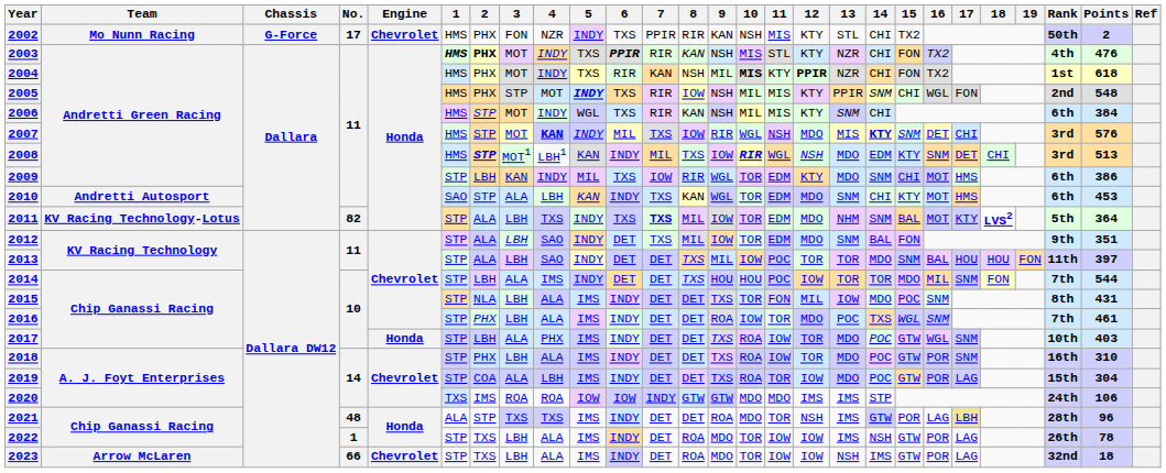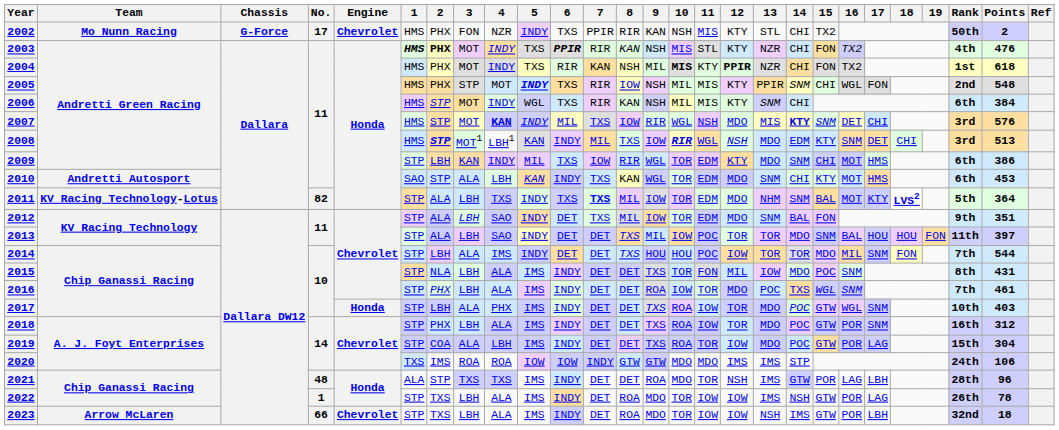 <table class="wikitable" style="text-align:center; font-size:85%">
 <tr>
 <th>Year</th>
 <th>Team</th>
 <th>Chassis</th>
 <th>No.</th>
 <th>Engine</th>
 <th>1</th>
 <th>2</th>
 <th>3</th>
 <th>4</th>
 <th>5</th>
 <th>6</th>
 <th>7</th>
 <th>8</th>
 <th>9</th>
 <th>10</th>
 <th>11</th>
 <th>12</th>
 <th>13</th>
 <th>14</th>
 <th>15</th>
 <th>16</th>
 <th>17</th>
 <th>18</th>
 <th>19</th>
 <th>Rank</th>
 <th>Points</th>
 <th>Ref</th>
 </tr>
 <tr>
 <th><a href='#'>2002</a></th>
 <th nowrap><a href='#'>Mo Nunn Racing</a></th>
 <th nowrap><a href='#'>G-Force</a></th>
 <th>17</th>
 <th><a href='#'>Chevrolet</a></th>
 <td>HMS</td>
 <td>PHX</td>
 <td>FON</td>
 <td>NZR</td>
 <td style="background:#efcfff;"><a href='#'>INDY</a><br></td>
 <td>TXS</td>
 <td>PPIR</td>
 <td>RIR</td>
 <td>KAN</td>
 <td>NSH</td>
 <td><a href='#'>MIS</a></td>
 <td>KTY</td>
 <td>STL</td>
 <td>CHI</td>
 <td>TX2</td>
 <td colspan=4></td>
 <th style="background:#cfcfff;">50th</th>
 <th style="background:#cfcfff;">2</th>
 <th></th>
 </tr>
 <tr>
 <th><a href='#'>2003</a></th>
 <th rowspan=7 nowrap><a href='#'>Andretti Green Racing</a></th>
 <th rowspan=9><a href='#'>Dallara</a></th>
 <th rowspan=8>11</th>
 <th rowspan=9><a href='#'>Honda</a></th>
 <td style="background:#dfffdf;"><strong><em>HMS</em></strong><br></td>
 <td style="background:#ffffbf;"><strong>PHX</strong><br></td>
 <td style="background:#efcfff;">MOT<br></td>
 <td style="background:#ffdf9f;"><a href='#'><em>INDY</em></a><br></td>
 <td style="background:#dfdfdf;">TXS<br></td>
 <td style="background:#dfdfdf;"><strong><em>PPIR</em></strong><br></td>
 <td style="background:#dfffdf;">RIR<br></td>
 <td style="background:#dfffdf;"><em>KAN</em><br></td>
 <td style="background:#cfeaff;">NSH<br></td>
 <td style="background:#efcfff;"><a href='#'>MIS</a><br></td>
 <td style="background:#dfdfdf;">STL<br></td>
 <td style="background:#cfeaff;">KTY<br></td>
 <td style="background:#efcfff;">NZR<br></td>
 <td style="background:#cfeaff;">CHI<br></td>
 <td style="background:#ffdf9f;">FON<br></td>
 <td style="background:#cfcfff;"><em>TX2</em><br></td>
 <td colspan=3></td>
 <th style="background:#dfffdf;">4th</th>
 <th style="background:#dfffdf;">476</th>
 <th></th>
 </tr>
 <tr>
 <th><a href='#'>2004</a></th>
 <td style="background:#cfeaff;">HMS<br></td>
 <td style="background:#ffffbf;">PHX<br></td>
 <td style="background:#dfdfdf;">MOT<br></td>
 <td style="background:#dfdfdf;"><a href='#'>INDY</a><br></td>
 <td style="background:#ffffbf;">TXS<br></td>
 <td style="background:#dfffdf;">RIR<br></td>
 <td style="background:#ffdf9f;">KAN<br></td>
 <td style="background:#ffffbf;">NSH<br></td>
 <td style="background:#dfffdf;">MIL<br></td>
 <td style="background:#dfdfdf;"><strong>MIS</strong><br></td>
 <td style="background:#dfffdf;">KTY<br></td>
 <td style="background:#dfffdf;"><strong>PPIR</strong><br></td>
 <td style="background:#dfdfdf;">NZR<br></td>
 <td style="background:#ffdf9f;">CHI<br></td>
 <td style="background:#dfdfdf;">FON<br></td>
 <td style="background:#dfdfdf;">TX2<br></td>
 <td colspan=3></td>
 <th style="background:#ffffbf;">1st</th>
 <th style="background:#ffffbf;">618</th>
 <th></th>
 </tr>
 <tr>
 <th><a href='#'>2005</a></th>
 <td style="background:#ffdf9f;">HMS<br></td>
 <td style="background:#ffdf9f;">PHX<br></td>
 <td style="background:#dfdfdf;">STP<br></td>
 <td style="background:#cfeaff;">MOT<br></td>
 <td style="background:#cfeaff;"><strong><em><a href='#'>INDY</a></em></strong><br></td>
 <td style="background:#ffdf9f;">TXS<br></td>
 <td style="background:#efcfff;">RIR<br></td>
 <td style="background:#ffffbf;"><a href='#'>IOW</a><br></td>
 <td style="background:#efcfff;">NSH<br></td>
 <td style="background:#dfffdf;">MIL<br></td>
 <td style="background:#dfffdf;">MIS<br></td>
 <td style="background:#efcfff;">KTY<br></td>
 <td style="background:#ffdf9f;">PPIR<br></td>
 <td style="background:#ffffbf;"><em>SNM</em><br></td>
 <td style="background:#dfffdf;">CHI<br></td>
 <td style="background:#dfdfdf;">WGL<br></td>
 <td style="background:#dfdfdf;">FON<br></td>
 <td colspan=2></td>
 <th style="background:#dfdfdf;">2nd</th>
 <th style="background:#dfdfdf;">548</th>
 <th></th>
 </tr>
 <tr>
 <th><a href='#'>2006</a></th>
 <td style="background:#efcfff;"><a href='#'>HMS</a><br></td>
 <td style="background:#ffdf9f;"><em><a href='#'>STP</a></em><br></td>
 <td style="background:#ffdf9f;">MOT<br></td>
 <td style="background:#dfffdf;"><a href='#'>INDY</a><br></td>
 <td style="background:#cfcfff;">WGL<br></td>
 <td style="background:#cfeaff;">TXS<br></td>
 <td style="background:#efcfff;">RIR<br></td>
 <td style="background:#dfffdf;">KAN<br></td>
 <td style="background:#cfcfff;">NSH<br></td>
 <td style="background:#ffffbf;">MIL<br></td>
 <td style="background:#dfffdf;">MIS<br></td>
 <td style="background:#dfffdf;">KTY<br></td>
 <td style="background:#cfcfff;"><em>SNM</em><br></td>
 <td style="background:#cfeaff;">CHI<br></td>
 <td colspan=5></td>
 <th style="background:#cfeaff;">6th</th>
 <th style="background:#cfeaff;">384</th>
 <th></th>
 </tr>
 <tr>
 <th><a href='#'>2007</a></th>
 <td style="background:#dfffdf;"><a href='#'>HMS</a><br></td>
 <td style="background:#ffdf9f;"><a href='#'>STP</a><br></td>
 <td style="background:#ffffbf;"><a href='#'>MOT</a><br></td>
 <td style="background:#cfcfff;"><strong><a href='#'>KAN</a></strong><br></td>
 <td style="background:#cfcfff;"><em><a href='#'>INDY</a></em><br></td>
 <td style="background:#ffffbf;"><a href='#'>MIL</a><br></td>
 <td style="background:#dfdfdf;"><a href='#'>TXS</a><br></td>
 <td style="background:#efcfff;"><a href='#'>IOW</a><br></td>
 <td style="background:#dfffdf;"><a href='#'>RIR</a><br></td>
 <td style="background:#dfffdf;"><a href='#'>WGL</a><br></td>
 <td style="background:#efcfff;"><a href='#'>NSH</a><br></td>
 <td style="background:#dfffdf;"><a href='#'>MDO</a><br></td>
 <td style="background:#ffffbf;"><a href='#'>MIS</a><br></td>
 <td style="background:#ffffbf;"><strong><a href='#'>KTY</a></strong><br></td>
 <td style="background:#dfffdf;"><em><a href='#'>SNM</a></em><br></td>
 <td style="background:#ffffbf;"><a href='#'>DET</a><br></td>
 <td style="background:#cfeaff;"><a href='#'>CHI</a><br></td>
 <td colspan=2></td>
 <th style="background:#ffdf9f;">3rd</th>
 <th style="background:#ffdf9f;">576</th>
 <th></th>
 </tr>
 <tr>
 <th><a href='#'>2008</a></th>
 <td style="background:#cfeaff;"><a href='#'>HMS</a><br></td>
 <td style="background:#ffdf9f;"><strong><em><a href='#'>STP</a></em></strong><br></td>
 <td style="background:#dfffdf;"><a href='#'>MOT</a><sup>1</sup><br></td>
 <td><a href='#'>LBH</a><sup>1</sup><br></td>
 <td style="background:#dfdfdf;"><a href='#'>KAN</a><br></td>
 <td style="background:#efcfff;"><a href='#'>INDY</a><br></td>
 <td style="background:#ffdf9f;"><a href='#'>MIL</a><br></td>
 <td style="background:#dfffdf;"><a href='#'>TXS</a><br></td>
 <td style="background:#efcfff;"><a href='#'>IOW</a><br></td>
 <td style="background:#ffffbf;"><strong><em><a href='#'>RIR</a></em></strong><br></td>
 <td style="background:#ffdf9f;"><a href='#'>WGL</a><br></td>
 <td style="background:#dfffdf;"><em><a href='#'>NSH</a></em><br></td>
 <td style="background:#cfeaff;"><a href='#'>MDO</a><br></td>
 <td style="background:#cfeaff;"><a href='#'>EDM</a><br></td>
 <td style="background:#cfeaff;"><a href='#'>KTY</a><br></td>
 <td style="background:#ffdf9f;"><a href='#'>SNM</a><br></td>
 <td style="background:#ffdf9f;"><a href='#'>DET</a><br></td>
 <td style="background:#dfffdf;"><a href='#'>CHI</a><br></td>
 <td></td>
 <th style="background:#ffdf9f;">3rd</th>
 <th style="background:#ffdf9f;">513</th>
 <th></th>
 </tr>
 <tr>
 <th><a href='#'>2009</a></th>
 <td style="background:#dfffdf;"><a href='#'>STP</a><br></td>
 <td style="background:#ffdf9f;"><a href='#'>LBH</a><br></td>
 <td style="background:#ffdf9f;"><a href='#'>KAN</a><br></td>
 <td style="background:#efcfff;"><a href='#'>INDY</a><br></td>
 <td style="background:#efcfff;"><a href='#'>MIL</a><br></td>
 <td style="background:#cfeaff;"><a href='#'>TXS</a><br></td>
 <td style="background:#efcfff;"><a href='#'>IOW</a><br></td>
 <td style="background:#cfeaff;"><a href='#'>RIR</a><br></td>
 <td style="background:#cfeaff;"><a href='#'>WGL</a><br></td>
 <td style="background:#efcfff;"><a href='#'>TOR</a><br></td>
 <td style="background:#efcfff;"><a href='#'>EDM</a><br></td>
 <td style="background:#ffdf9f;"><a href='#'>KTY</a><br></td>
 <td style="background:#cfeaff;"><a href='#'>MDO</a><br></td>
 <td style="background:#cfeaff;"><a href='#'>SNM</a><br></td>
 <td style="background:#cfcfff;"><a href='#'>CHI</a><br></td>
 <td style="background:#cfcfff;"><a href='#'>MOT</a><br></td>
 <td style="background:#dfffdf;"><a href='#'>HMS</a><br></td>
 <td colspan=2></td>
 <th style="background:#cfeaff;">6th</th>
 <th style="background:#cfeaff;">386</th>
 <th></th>
 </tr>
 <tr>
 <th><a href='#'>2010</a></th>
 <th nowrap><a href='#'>Andretti Autosport</a></th>
 <td style="background:#cfeaff;"><a href='#'>SAO</a><br></td>
 <td style="background:#cfeaff;"><a href='#'>STP</a><br></td>
 <td style="background:#cfeaff;"><a href='#'>ALA</a><br></td>
 <td style="background:#dfffdf;"><a href='#'>LBH</a><br></td>
 <td style="background:#ffdf9f;"><em><a href='#'>KAN</a></em><br></td>
 <td style="background:#cfcfff;"><a href='#'>INDY</a><br></td>
 <td style="background:#cfeaff;"><a href='#'>TXS</a><br></td>
 <td style="background:#ffffbf;">KAN<br></td>
 <td style="background:#cfcfff;"><a href='#'>WGL</a><br></td>
 <td style="background:#dfffdf;"><a href='#'>TOR</a><br></td>
 <td style="background:#cfcfff;"><a href='#'>EDM</a><br></td>
 <td style="background:#cfcfff;"><a href='#'>MDO</a><br></td>
 <td style="background:#cfeaff;"><a href='#'>SNM</a><br></td>
 <td style="background:#dfffdf;"><a href='#'>CHI</a><br></td>
 <td style="background:#dfffdf;"><a href='#'>KTY</a><br></td>
 <td style="background:#cfeaff;"><a href='#'>MOT</a><br></td>
 <td style="background:#ffdf9f;"><a href='#'>HMS</a><br></td>
 <td colspan=2></td>
 <th style="background:#cfeaff;">6th</th>
 <th style="background:#cfeaff;">453</th>
 <th></th>
 </tr>
 <tr>
 <th><a href='#'>2011</a></th>
 <th nowrap><a href='#'>KV Racing Technology</a>-<a href='#'>Lotus</a></th>
 <th>82</th>
 <td style="background:#ffdf9f;"><a href='#'>STP</a><br></td>
 <td style="background:#cfeaff;"><a href='#'>ALA</a><br></td>
 <td style="background:#cfeaff;"><a href='#'>LBH</a><br></td>
 <td style="background:#CFCFFF;"><a href='#'>TXS</a><br></td>
 <td style="background:#dfffdf;"><a href='#'>INDY</a><br></td>
 <td style="background:#cfcfff;"><a href='#'>TXS</a><br></td>
 <td style="background:#dfffdf;"><strong><a href='#'>TXS</a></strong><br></td>
 <td style="background:#efcfff;"><a href='#'>MIL</a><br></td>
 <td style="background:#dfdfdf;"><a href='#'>IOW</a><br></td>
 <td style="background:#efcfff;"><a href='#'>TOR</a><br></td>
 <td style="background:#dfffdf;"><a href='#'>EDM</a><br></td>
 <td style="background:#dfffdf;"><a href='#'>MDO</a><br></td>
 <td style="background:#efcfff;"><a href='#'>NHM</a><br></td>
 <td style="background:#efcfff;"><a href='#'>SNM</a><br></td>
 <td style="background:#ffdf9f;"><a href='#'>BAL</a><br></td>
 <td style="background:#cfcfff;"><a href='#'>MOT</a><br></td>
 <td style="background:#cfcfff;"><a href='#'>KTY</a><br></td>
 <td style="background:#fff;"><strong><a href='#'>LVS<sup>2</sup></a></strong><br></td>
 <td></td>
 <th style="background:#dfffdf;">5th</th>
 <th style="background:#dfffdf;">364</th>
 <th></th>
 </tr>
 <tr>
 <th><a href='#'>2012</a></th>
 <th rowspan=2 nowrap><a href='#'>KV Racing Technology</a></th>
 <th rowspan=12 nowrap><a href='#'>Dallara DW12</a></th>
 <th rowspan=2>11</th>
 <th rowspan=5><a href='#'>Chevrolet</a></th>
 <td style="background:#efcfff;"><a href='#'>STP</a><br></td>
 <td style="background:#cfcfff;"><a href='#'>ALA</a><br></td>
 <td style="background:#dfffdf;"><em><a href='#'>LBH</a></em><br></td>
 <td style="background:#cfcfff;"><a href='#'>SAO</a><br></td>
 <td style="background:#ffdf9f;"><a href='#'>INDY</a><br></td>
 <td style="background:#cfeaff;"><a href='#'>DET</a><br></td>
 <td style="background:#dfffdf;"><a href='#'>TXS</a><br></td>
 <td style="background:#dfdfdf;"><a href='#'>MIL</a><br></td>
 <td style="background:#ffdf9f;"><a href='#'>IOW</a><br></td>
 <td style="background:#dfffdf;"><a href='#'>TOR</a><br></td>
 <td style="background:#cfcfff;"><a href='#'>EDM</a><br></td>
 <td style="background:#cfeaff;"><a href='#'>MDO</a><br></td>
 <td style="background:#cfeaff;"><a href='#'>SNM</a><br></td>
 <td style="background:#efcfff;"><a href='#'>BAL</a><br></td>
 <td style="background:#efcfff;"><a href='#'>FON</a><br></td>
 <td colspan=4></td>
 <th style="background:#cfeaff;">9th</th>
 <th style="background:#cfeaff;">351</th>
 <th></th>
 </tr>
 <tr>
 <th><a href='#'>2013</a></th>
 <td style="background:#DFFFDF;"><a href='#'>STP</a><br></td>
 <td style="background:#CFCFFF;"><a href='#'>ALA</a><br></td>
 <td style="background:#EFCFFF;"><a href='#'>LBH</a><br></td>
 <td style="background:#CFCFFF;"><a href='#'>SAO</a><br></td>
 <td style="background:#FFFFBF;"><a href='#'>INDY</a><br></td>
 <td style="background:#CFCFFF;"><a href='#'>DET</a><br></td>
 <td style="background:#CFCFFF;"><a href='#'>DET</a><br></td>
 <td style="background:#FFDF9F;"><em><a href='#'>TXS</a></em><br></td>
 <td style="background:#CFEAFF;"><a href='#'>MIL</a><br></td>
 <td style="background:#FFDF9F;"><a href='#'>IOW</a><br></td>
 <td style="background:#CFCFFF;"><a href='#'>POC</a><br></td>
 <td style="background:#DFFFDF;"><a href='#'>TOR</a><br></td>
 <td style="background:#EFCFFF;"><a href='#'>TOR</a><br></td>
 <td style="background:#EFCFFF;"><a href='#'>MDO</a><br></td>
 <td style="background:#CFCFFF;"><a href='#'>SNM</a><br></td>
 <td style="background:#EFCFFF;"><a href='#'>BAL</a><br></td>
 <td style="background:#CFCFFF;"><a href='#'>HOU</a><br></td>
 <td style="background:#EFCFFF;"><a href='#'>HOU</a><br></td>
 <td style="background:#FFDF9F;"><a href='#'>FON</a><br></td>
 <th style="background:#CFCFFF;">11th</th>
 <th style="background:#CFCFFF;">397</th>
 <th></th>
 </tr>
 <tr>
 <th><a href='#'>2014</a></th>
 <th rowspan=4 nowrap><a href='#'>Chip Ganassi Racing</a></th>
 <th rowspan=4>10</th>
 <td style="background:#CFEAFF;"><a href='#'>STP</a><br></td>
 <td style="background:#EFCFFF;"><a href='#'>LBH</a><br></td>
 <td style="background:#CFEAFF;"><a href='#'>ALA</a><br></td>
 <td style="background:#CFEAFF;"><a href='#'>IMS</a><br></td>
 <td style="background:#CFCFFF;"><a href='#'>INDY</a><br></td>
 <td style="background:#FFDF9F;"><a href='#'>DET</a><br></td>
 <td style="background:#CFEAFF;"><a href='#'>DET</a><br></td>
 <td style="background:#CFEAFF;"><em><a href='#'>TXS</a></em><br></td>
 <td style="background:#CFCFFF;"><a href='#'>HOU</a><br></td>
 <td style="background:#CFEAFF;"><a href='#'>HOU</a><br></td>
 <td style="background:#CFCFFF;"><a href='#'>POC</a><br></td>
 <td style="background:#FFDF9F;"><a href='#'>IOW</a><br></td>
 <td style="background:#FFDF9F;"><a href='#'>TOR</a><br></td>
 <td style="background:#DFDFDF;"><a href='#'>TOR</a><br></td>
 <td style="background:#EFCFFF;"><a href='#'>MDO</a><br></td>
 <td style="background:#FFDF9F;"><a href='#'>MIL</a><br></td>
 <td style="background:#CFCFFF;"><a href='#'>SNM</a><br></td>
 <td style="background:#FFFFBF;"><a href='#'>FON</a><br></td>
 <td></td>
 <th style="background:#CFEAFF;">7th</th>
 <th style="background:#CFEAFF;">544</th>
 <th></th>
 </tr>
 <tr>
 <th><a href='#'>2015</a></th>
 <td style="background:#FFDF9F;"><a href='#'>STP</a><br></td>
 <td style="background:#CFEAFF;"><a href='#'>NLA</a><br></td>
 <td style="background:#DFFFDF;"><a href='#'>LBH</a><br></td>
 <td style="background:#CFCFFF;"><a href='#'>ALA</a><br></td>
 <td style="background:#CFEAFF;"><a href='#'>IMS</a><br></td>
 <td style="background:#EFCFFF;"><a href='#'>INDY</a><br></td>
 <td style="background:#CFCFFF;"><a href='#'>DET</a><br></td>
 <td style="background:#CFCFFF;"><a href='#'>DET</a><br></td>
 <td style="background:#DFDFDF;"><a href='#'>TXS</a><br></td>
 <td style="background:#CFEAFF;"><a href='#'>TOR</a><br></td>
 <td style="background:#DFDFDF;"><a href='#'>FON</a><br></td>
 <td style="background:#CFEAFF;"><a href='#'>MIL</a><br></td>
 <td style="background:#EFCFFF;"><a href='#'>IOW</a><br></td>
 <td style="background:#DFFFDF;"><a href='#'>MDO</a><br></td>
 <td style="background:#EFCFFF;"><a href='#'>POC</a><br></td>
 <td style="background:#DFFFDF;"><a href='#'>SNM</a><br></td>
 <td colspan=3></td>
 <th style="background:#CFEAFF;">8th</th>
 <th style="background:#CFEAFF;">431</th>
 <th></th>
 </tr>
 <tr>
 <th><a href='#'>2016</a></th>
 <td style="background:#CFEAFF;"><a href='#'>STP</a><br></td>
 <td style="background:#DFFFDF;"><em><a href='#'>PHX</a></em><br></td>
 <td style="background:#CFEAFF;"><a href='#'>LBH</a><br></td>
 <td style="background:#CFEAFF;"><a href='#'>ALA</a><br></td>
 <td style="background:#EFCFFF;"><a href='#'>IMS</a><br></td>
 <td style="background:#DFFFDF;"><a href='#'>INDY</a><br></td>
 <td style="background:#CFEAFF;"><a href='#'>DET</a><br></td>
 <td style="background:#CFEAFF;"><a href='#'>DET</a><br></td>
 <td style="background:#DFDFDF;"><a href='#'>ROA</a><br></td>
 <td style="background:#CFEAFF;"><a href='#'>IOW</a><br></td>
 <td style="background:#DFFFDF;"><a href='#'>TOR</a><br></td>
 <td style="background:#CFCFFF;"><a href='#'>MDO</a><br></td>
 <td style="background:#CFEAFF;"><a href='#'>POC</a><br></td>
 <td style="background:#FFDF9F;"><a href='#'>TXS</a><br></td>
 <td style="background:#CFCFFF;"><em><a href='#'>WGL</a></em><br></td>
 <td style="background:#CFCFFF;"><em><a href='#'>SNM</a></em><br></td>
 <td colspan=3></td>
 <th style="background:#CFEAFF;">7th</th>
 <th style="background:#CFEAFF;">461</th>
 <th></th>
 </tr>
 <tr>
 <th><a href='#'>2017</a></th>
 <th><a href='#'>Honda</a></th>
 <td style="background:#CFCFFF;"><a href='#'>STP</a><br></td>
 <td style="background:#CFCFFF;"><a href='#'>LBH</a><br></td>
 <td style="background:#CFEAFF;"><a href='#'>ALA</a><br></td>
 <td style="background:#CFEAFF;"><a href='#'>PHX</a><br></td>
 <td style="background:#CFCFFF;"><a href='#'>IMS</a><br></td>
 <td style="background:#DFFFDF;"><a href='#'>INDY</a><br></td>
 <td style="background:#CFCFFF;"><a href='#'>DET</a><br></td>
 <td style="background:#CFEAFF;"><a href='#'>DET</a><br></td>
 <td style="background:#DFDFDF;"><em><a href='#'>TXS</a></em><br></td>
 <td style="background:#EFCFFF;"><a href='#'>ROA</a><br></td>
 <td style="background:#CFEAFF;"><a href='#'>IOW</a><br></td>
 <td style="background:#CFCFFF;"><a href='#'>TOR</a><br></td>
 <td style="background:#CFCFFF;"><a href='#'>MDO</a><br></td>
 <td style="background:#DFFFDF;"><em><a href='#'>POC</a></em><br></td>
 <td style="background:#EFCFFF;"><a href='#'>GTW</a><br></td>
 <td style="background:#EFCFFF;"><a href='#'>WGL</a><br></td>
 <td style="background:#CFCFFF;"><a href='#'>SNM</a><br></td>
 <td colspan=2></td>
 <th style="background:#CFEAFF;">10th</th>
 <th style="background:#CFEAFF;">403</th>
 <th></th>
 </tr>
 <tr>
 <th><a href='#'>2018</a></th>
 <th rowspan=3 nowrap><a href='#'>A. J. Foyt Enterprises</a></th>
 <th rowspan=3>14</th>
 <th rowspan=3><a href='#'>Chevrolet</a></th>
 <td style="background:#CFCFFF;"><a href='#'>STP</a><br></td>
 <td style="background:#CFEAFF;"><a href='#'>PHX</a><br></td>
 <td style="background:#CFEAFF;"><a href='#'>LBH</a><br></td>
 <td style="background:#CFCFFF;"><a href='#'>ALA</a><br></td>
 <td style="background:#CFCFFF;"><a href='#'>IMS</a><br></td>
 <td style="background:#EFCFFF;"><a href='#'>INDY</a><br></td>
 <td style="background:#CFCFFF;"><a href='#'>DET</a><br></td>
 <td style="background:#CFEAFF;"><a href='#'>DET</a><br></td>
 <td style="background:#EFCFFF;"><a href='#'>TXS</a><br></td>
 <td style="background:#CFCFFF;"><a href='#'>ROA</a><br></td>
 <td style="background:#CFCFFF;"><a href='#'>IOW</a><br></td>
 <td style="background:#CFEAFF;"><a href='#'>TOR</a><br></td>
 <td style="background:#CFCFFF;"><a href='#'>MDO</a><br></td>
 <td style="background:#EFCFFF;"><a href='#'>POC</a><br></td>
 <td style="background:#CFCFFF;"><a href='#'>GTW</a><br></td>
 <td style="background:#CFCFFF;"><a href='#'>POR</a><br></td>
 <td style="background:#CFCFFF;"><a href='#'>SNM</a><br></td>
 <td colspan=2></td>
 <th style="background:#CFCFFF;">16th</th>
-<th style="background:#CFCFFF;">310</th>
+<th style="background:#CFCFFF;">312</th>
 <th></th>
 </tr>
 <tr>
 <th><a href='#'>2019</a></th>
 <td style="background:#CFCFFF;"><a href='#'>STP</a><br></td>
 <td style="background:#CFCFFF;"><a href='#'>COA</a><br></td>
 <td style="background:#CFCFFF;"><a href='#'>ALA</a><br></td>
 <td style="background:#CFCFFF;"><a href='#'>LBH</a><br></td>
 <td style="background:#CFCFFF;"><a href='#'>IMS</a><br></td>
 <td style="background:#CFEAFF;"><a href='#'>INDY</a><br></td>
 <td style="background:#CFCFFF;"><a href='#'>DET</a><br></td>
 <td style="background:#EFCFFF;"><a href='#'>DET</a><br></td>
 <td style="background:#CFCFFF;"><a href='#'>TXS</a><br></td>
 <td style="background:#CFCFFF;"><a href='#'>ROA</a><br></td>
 <td style="background:#CFCFFF;"><a href='#'>TOR</a><br></td>
 <td style="background:#CFEAFF;"><a href='#'>IOW</a><br></td>
 <td style="background:#CFCFFF;"><a href='#'>MDO</a><br></td>
 <td style="background:#CFEAFF;"><a href='#'>POC</a><br></td>
 <td style="background:#FFDF9F;"><a href='#'>GTW</a><br></td>
 <td style="background:#CFCFFF;"><a href='#'>POR</a><br></td>
 <td style="background:#CFCFFF;"><a href='#'>LAG</a><br></td>
 <td colspan=2></td>
 <th style="background:#CFCFFF;">15th</th>
 <th style="background:#CFCFFF;">304</th>
 <th></th>
 </tr>
 <tr>
 <th><a href='#'>2020</a></th>
 <td style="background:#CFEAFF;"><a href='#'>TXS</a><br></td>
 <td><a href='#'>IMS</a><br></td>
 <td><a href='#'>ROA</a><br></td>
 <td><a href='#'>ROA</a><br></td>
 <td style="background:#EFCFFF;"><a href='#'>IOW</a><br></td>
 <td style="background:#CFCFFF;"><a href='#'>IOW</a><br></td>
 <td style="background:#CFCFFF;"><a href='#'>INDY</a><br></td>
 <td style="background:#CFEAFF;"><a href='#'>GTW</a><br></td>
 <td style="background:#CFCFFF;"><a href='#'>GTW</a><br></td>
 <td><a href='#'>MDO</a></td>
 <td><a href='#'>MDO</a></td>
 <td><a href='#'>IMS</a></td>
 <td><a href='#'>IMS</a></td>
 <td><a href='#'>STP</a></td>
 <td colspan=5></td>
 <th style="background:#CFCFFF;">24th</th>
 <th style="background:#CFCFFF;">106</th>
 <th></th>
 </tr>
 <tr>
 <th><a href='#'>2021</a></th>
 <th rowspan=2 nowrap><a href='#'>Chip Ganassi Racing</a></th>
 <th>48</th>
 <th rowspan=2><a href='#'>Honda</a></th>
 <td><a href='#'>ALA</a></td>
 <td><a href='#'>STP</a></td>
 <td style="background:#CFCFFF;"><a href='#'>TXS</a><br></td>
 <td style="background:#CFCFFF;"><a href='#'>TXS</a><br></td>
 <td><a href='#'>IMS</a></td>
 <td style="background:#CFEAFF;"><a href='#'>INDY</a><br></td>
 <td><a href='#'>DET</a></td>
 <td><a href='#'>DET</a></td>
 <td><a href='#'>ROA</a></td>
 <td><a href='#'>MDO</a></td>
 <td><a href='#'>TOR</a></td>
 <td><a href='#'>NSH</a></td>
 <td><a href='#'>IMS</a></td>
 <td style="background:#CFCFFF;"><a href='#'>GTW</a><br></td>
 <td><a href='#'>POR</a></td>
 <td><a href='#'>LAG</a></td>
-<td style="background: khaki;"><a href='#'>LBH</a></td>
+<td><a href='#'>LBH</a></td>
 <td colspan=2></td>
 <th style="background:#CFCFFF;">28th</th>
 <th style="background:#CFCFFF;">96</th>
 <th></th>
 </tr>
 <tr>
 <th><a href='#'>2022</a></th>
 <th>1</th>
 <td><a href='#'>STP</a><br></td>
 <td><a href='#'>TXS</a><br></td>
 <td><a href='#'>LBH</a><br></td>
 <td><a href='#'>ALA</a><br></td>
 <td><a href='#'>IMS</a><br></td>
 <td style="background:#FFDF9F;"><a href='#'>INDY</a><br></td>
 <td><a href='#'>DET</a></td>
 <td><a href='#'>ROA</a></td>
 <td><a href='#'>MDO</a></td>
 <td><a href='#'>TOR</a></td>
 <td><a href='#'>IOW</a></td>
 <td><a href='#'>IOW</a></td>
 <td><a href='#'>IMS</a></td>
 <td><a href='#'>NSH</a></td>
 <td><a href='#'>GTW</a></td>
 <td><a href='#'>POR</a></td>
 <td><a href='#'>LAG</a></td>
 <td colspan=2></td>
 <th style="background:#CFCFFF;">26th</th>
 <th style="background:#CFCFFF;">78</th>
 <th></th>
 </tr>
 <tr>
 <th><a href='#'>2023</a></th>
 <th nowrap><a href='#'>Arrow McLaren</a></th>
 <th>66</th>
 <th><a href='#'>Chevrolet</a></th>
 <td><a href='#'>STP</a><br></td>
 <td><a href='#'>TXS</a><br></td>
 <td><a href='#'>LBH</a><br></td>
 <td><a href='#'>ALA</a><br></td>
 <td><a href='#'>IMS</a><br></td>
 <td style="background:#CFCFFF;"><a href='#'>INDY</a><br></td>
 <td><a href='#'>DET</a><br></td>
 <td><a href='#'>ROA</a><br></td>
 <td><a href='#'>MDO</a><br></td>
 <td><a href='#'>TOR</a><br></td>
 <td><a href='#'>IOW</a><br></td>
 <td><a href='#'>IOW</a><br></td>
 <td><a href='#'>NSH</a><br></td>
 <td><a href='#'>IMS</a><br></td>
 <td><a href='#'>GTW</a><br></td>
 <td><a href='#'>POR</a><br></td>
-<td><a href='#'>LAG</a><br></td>
+<td><a href='#'>LBH</a></td>
 <td colspan=2></td>
 <th style="background:#CFCFFF;">32nd</th>
 <th style="background:#CFCFFF;">18</th>
 <th></th>
 </tr>
 </table>
